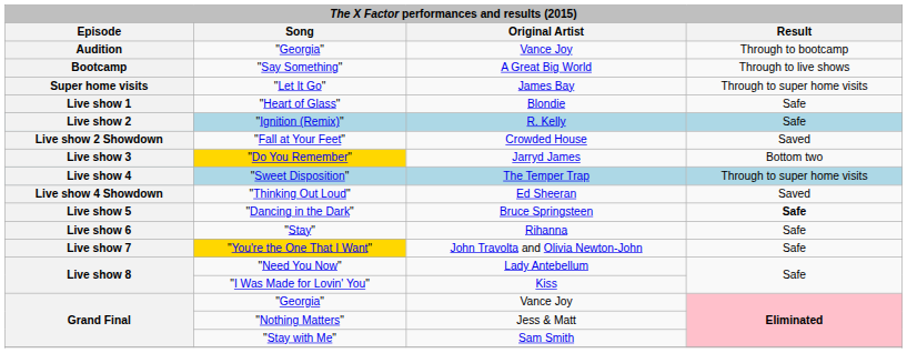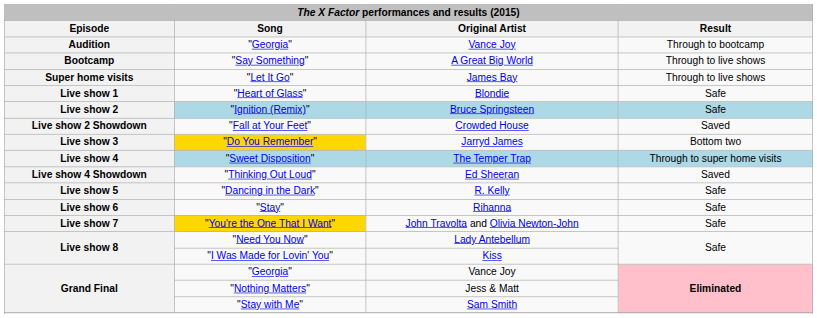 <table class="wikitable collapsible collapsed" style="width:100%; margin:1em auto 1em auto; text-align:center;">
 <tr>
 <th colspan="4" style="background:#BFBFBF;"><em>The X Factor</em> performances and results (2015)</th>
 </tr>
 <tr>
 <th scope="col">Episode</th>
 <th scope="col">Song</th>
 <th scope="col">Original Artist</th>
 <th scope="col">Result</th>
 </tr>
 <tr>
 <th>Audition</th>
 <td>"<a href='#'>Georgia</a>"</td>
 <td><a href='#'>Vance Joy</a></td>
 <td>Through to bootcamp</td>
 </tr>
 <tr>
 <th>Bootcamp</th>
 <td>"<a href='#'>Say Something</a>"</td>
 <td><a href='#'>A Great Big World</a></td>
 <td>Through to live shows</td>
 </tr>
 <tr>
 <th>Super home visits</th>
 <td>"<a href='#'>Let It Go</a>"</td>
 <td><a href='#'>James Bay</a></td>
-<td>Through to super home visits</td>
+<td>Through to live shows</td>
 </tr>
 <tr>
 <th>Live show 1</th>
 <td>"<a href='#'>Heart of Glass</a>"</td>
 <td><a href='#'>Blondie</a></td>
 <td>Safe</td>
 </tr>
 <tr style="background:lightblue;">
 <th>Live show 2</th>
 <td style="background:lightblue;">"<a href='#'>Ignition (Remix)</a>"</td>
-<td><a href='#'>R. Kelly</a></td>
+<td><a href='#'>Bruce Springsteen</a></td>
 <td>Safe</td>
 </tr>
 <tr>
 <th>Live show 2 Showdown</th>
 <td>"<a href='#'>Fall at Your Feet</a>"</td>
 <td><a href='#'>Crowded House</a></td>
 <td>Saved</td>
 </tr>
 <tr>
 <th>Live show 3</th>
 <td style="background:Gold;">"<a href='#'>Do You Remember</a>"</td>
 <td><a href='#'>Jarryd James</a></td>
 <td>Bottom two</td>
 </tr>
 <tr style="background:lightblue;">
 <th>Live show 4</th>
 <td>"<a href='#'>Sweet Disposition</a>"</td>
 <td><a href='#'>The Temper Trap</a></td>
 <td>Through to super home visits</td>
 </tr>
 <tr>
 <th>Live show 4 Showdown</th>
 <td>"<a href='#'>Thinking Out Loud</a>"</td>
 <td><a href='#'>Ed Sheeran</a></td>
 <td>Saved</td>
 </tr>
 <tr>
 <th>Live show 5</th>
 <td>"<a href='#'>Dancing in the Dark</a>"</td>
-<td><a href='#'>Bruce Springsteen</a></td>
-<td><strong>Safe</strong></td>
+<td><a href='#'>R. Kelly</a></td>
+<td>Safe</td>
 </tr>
 <tr>
 <th>Live show 6</th>
 <td>"<a href='#'>Stay</a>"</td>
 <td><a href='#'>Rihanna</a></td>
 <td>Safe</td>
 </tr>
 <tr>
 <th>Live show 7</th>
 <td style="background:Gold;">"<a href='#'>You're the One That I Want</a>"</td>
 <td><a href='#'>John Travolta</a> and <a href='#'>Olivia Newton-John</a></td>
 <td>Safe</td>
 </tr>
 <tr>
 <th rowspan="2">Live show 8</th>
 <td>"<a href='#'>Need You Now</a>"</td>
 <td><a href='#'>Lady Antebellum</a></td>
 <td rowspan="2">Safe</td>
 </tr>
 <tr>
 <td>"<a href='#'>I Was Made for Lovin' You</a>"</td>
 <td><a href='#'>Kiss</a></td>
 </tr>
 <tr>
 <th rowspan="3">Grand Final</th>
 <td>"<a href='#'>Georgia</a>"</td>
 <td>Vance Joy</td>
 <td rowspan="3" style="background:pink;"><strong>Eliminated</strong></td>
 </tr>
 <tr>
 <td>"<a href='#'>Nothing Matters</a>"</td>
 <td>Jess & Matt</td>
 </tr>
 <tr>
 <td>"<a href='#'>Stay with Me</a>"</td>
 <td><a href='#'>Sam Smith</a></td>
 </tr>
 <tr style="background:#c94;">
 </tr>
 <tr>
 </tr>
 </table>
